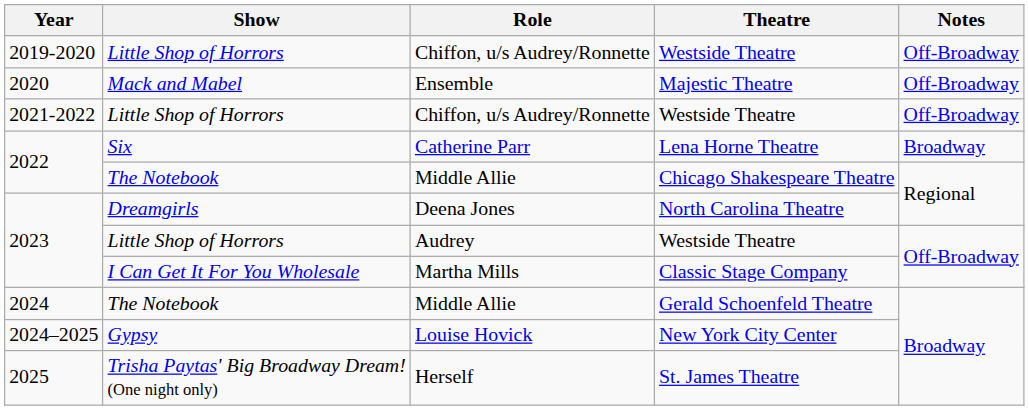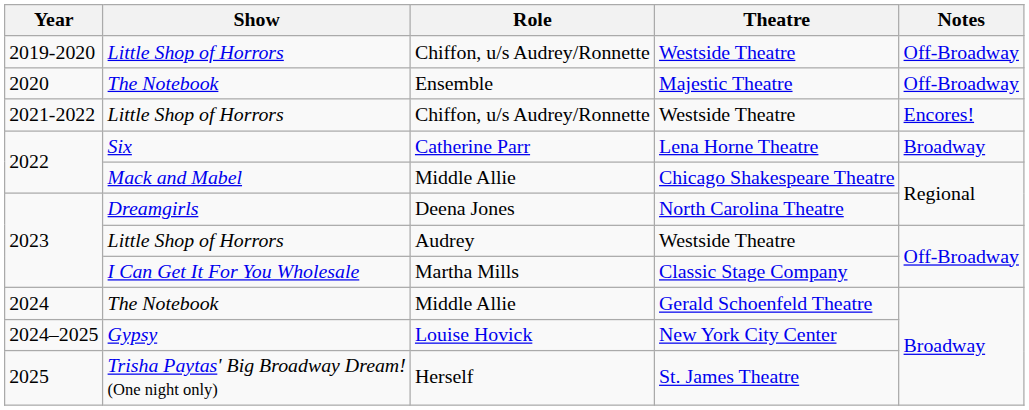 <table class="wikitable">
 <tr>
 <th>Year</th>
 <th>Show</th>
 <th>Role</th>
 <th>Theatre</th>
 <th>Notes</th>
 </tr>
 <tr>
 <td>2019-2020</td>
 <td><a href='#'><em>Little Shop of Horrors</em></a></td>
 <td>Chiffon, u/s Audrey/Ronnette</td>
 <td><a href='#'>Westside Theatre</a></td>
 <td><a href='#'>Off-Broadway</a></td>
 </tr>
 <tr>
 <td>2020</td>
-<td><em><a href='#'>Mack and Mabel</a></em></td>
+<td><a href='#'><em>The Notebook</em></a></td>
 <td>Ensemble</td>
 <td><a href='#'>Majestic Theatre</a></td>
 <td><a href='#'>Off-Broadway</a></td>
 </tr>
 <tr>
 <td>2021-2022</td>
 <td><em>Little Shop of Horrors</em></td>
 <td>Chiffon, u/s Audrey/Ronnette</td>
 <td>Westside Theatre</td>
-<td><a href='#'>Off-Broadway</a></td>
+<td><a href='#'>Encores!</a></td>
 </tr>
 <tr>
 <td rowspan="2">2022</td>
 <td><a href='#'><em>Six</em></a></td>
 <td><a href='#'>Catherine Parr</a></td>
 <td><a href='#'>Lena Horne Theatre</a></td>
 <td><a href='#'>Broadway</a></td>
 </tr>
 <tr>
-<td><a href='#'><em>The Notebook</em></a></td>
+<td><em><a href='#'>Mack and Mabel</a></em></td>
 <td>Middle Allie</td>
 <td><a href='#'>Chicago Shakespeare Theatre</a></td>
 <td rowspan=2>Regional</td>
 </tr>
 <tr>
 <td rowspan="3">2023</td>
 <td><em><a href='#'>Dreamgirls</a></em></td>
 <td>Deena Jones</td>
 <td><a href='#'>North Carolina Theatre</a></td>
 </tr>
 <tr>
 <td><em>Little Shop of Horrors</em></td>
 <td>Audrey</td>
 <td>Westside Theatre</td>
 <td rowspan=2><a href='#'>Off-Broadway</a></td>
 </tr>
 <tr>
 <td><em><a href='#'>I Can Get It For You Wholesale</a></em></td>
 <td>Martha Mills</td>
 <td><a href='#'>Classic Stage Company</a></td>
 </tr>
 <tr>
 <td>2024</td>
 <td><em>The Notebook</em></td>
 <td>Middle Allie</td>
 <td><a href='#'>Gerald Schoenfeld Theatre</a></td>
 <td rowspan=3><a href='#'>Broadway</a></td>
 </tr>
 <tr>
 <td>2024–2025</td>
 <td><a href='#'><em>Gypsy</em></a></td>
 <td><a href='#'>Louise Hovick</a></td>
 <td><a href='#'>New York City Center</a></td>
 </tr>
 <tr>
 <td>2025</td>
 <td><em><a href='#'>Trisha Paytas</a>' Big Broadway Dream!</em> <br><small>(One night only)</small></td>
 <td>Herself</td>
 <td><a href='#'>St. James Theatre</a></td>
 </tr>
 </table>
